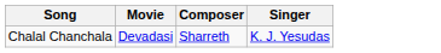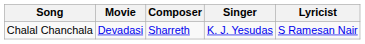 <table class="wikitable">
 <tr>
 <th>Song</th>
 <th>Movie</th>
 <th>Composer</th>
 <th>Singer</th>
+<th>Lyricist</th>
 </tr>
 <tr>
 <td>Chalal Chanchala</td>
 <td><a href='#'>Devadasi</a></td>
 <td><a href='#'>Sharreth</a></td>
 <td><a href='#'>K. J. Yesudas</a></td>
+<td><a href='#'>S Ramesan Nair</a></td>
 </tr>
 </table>
